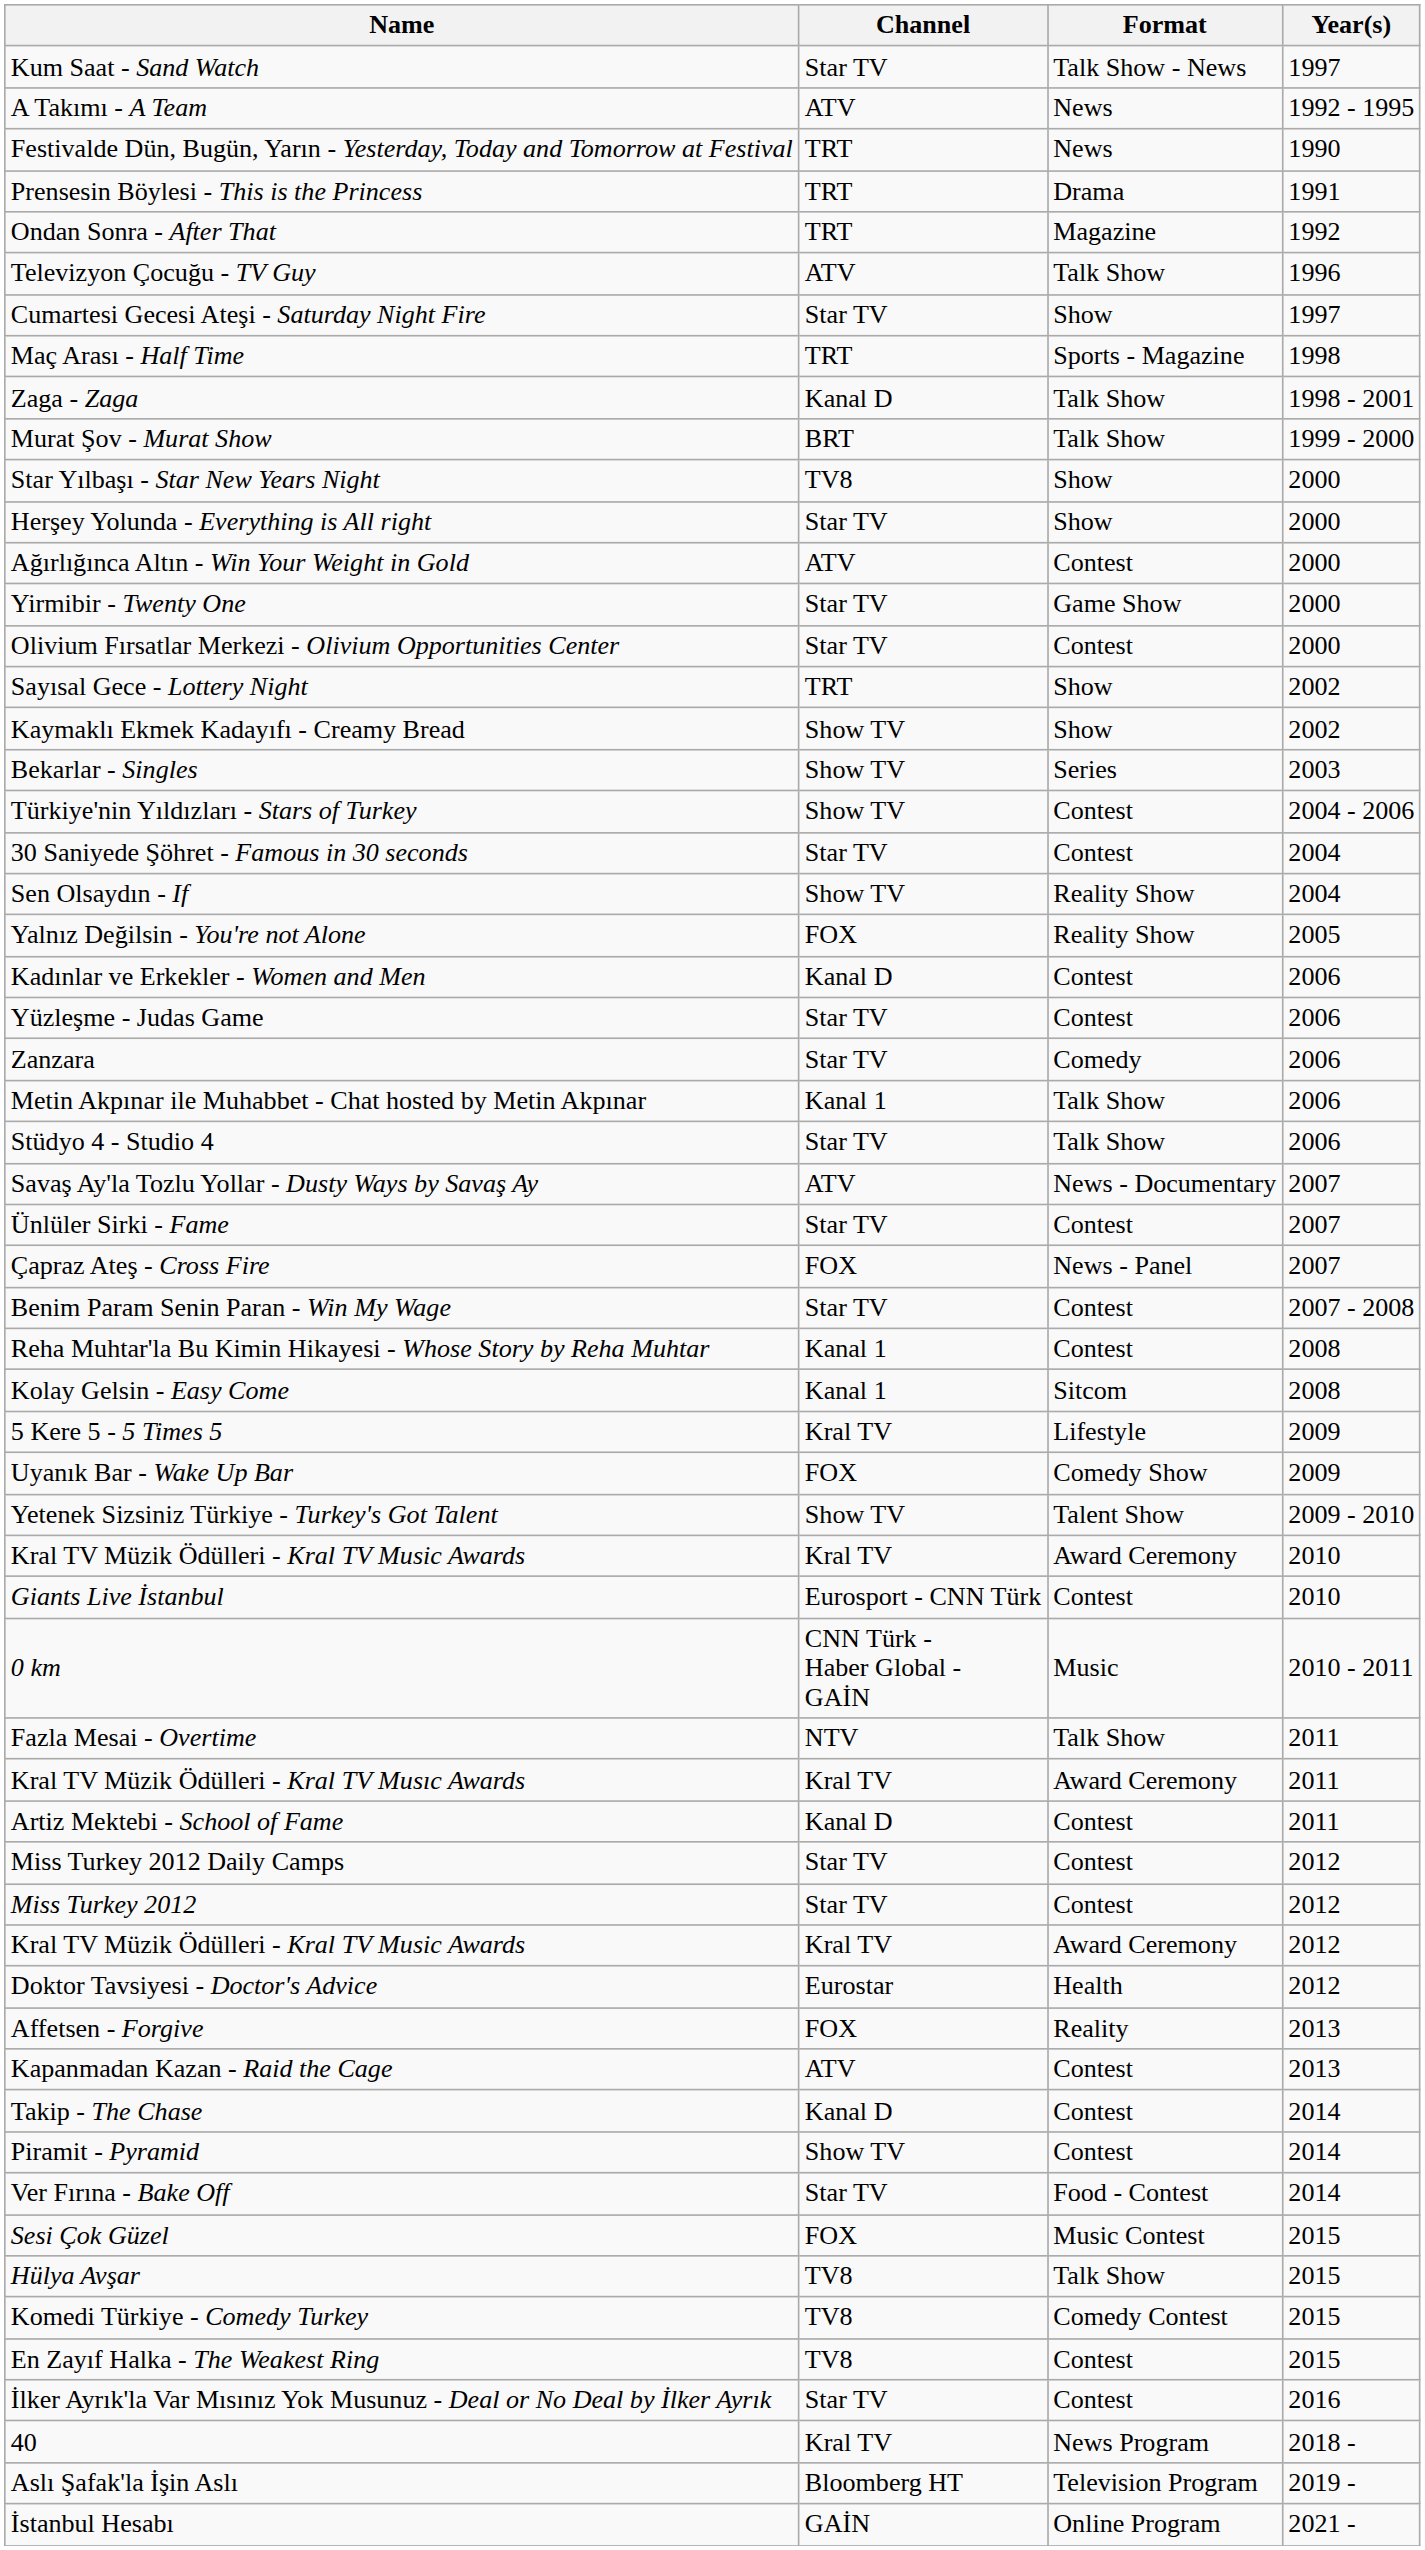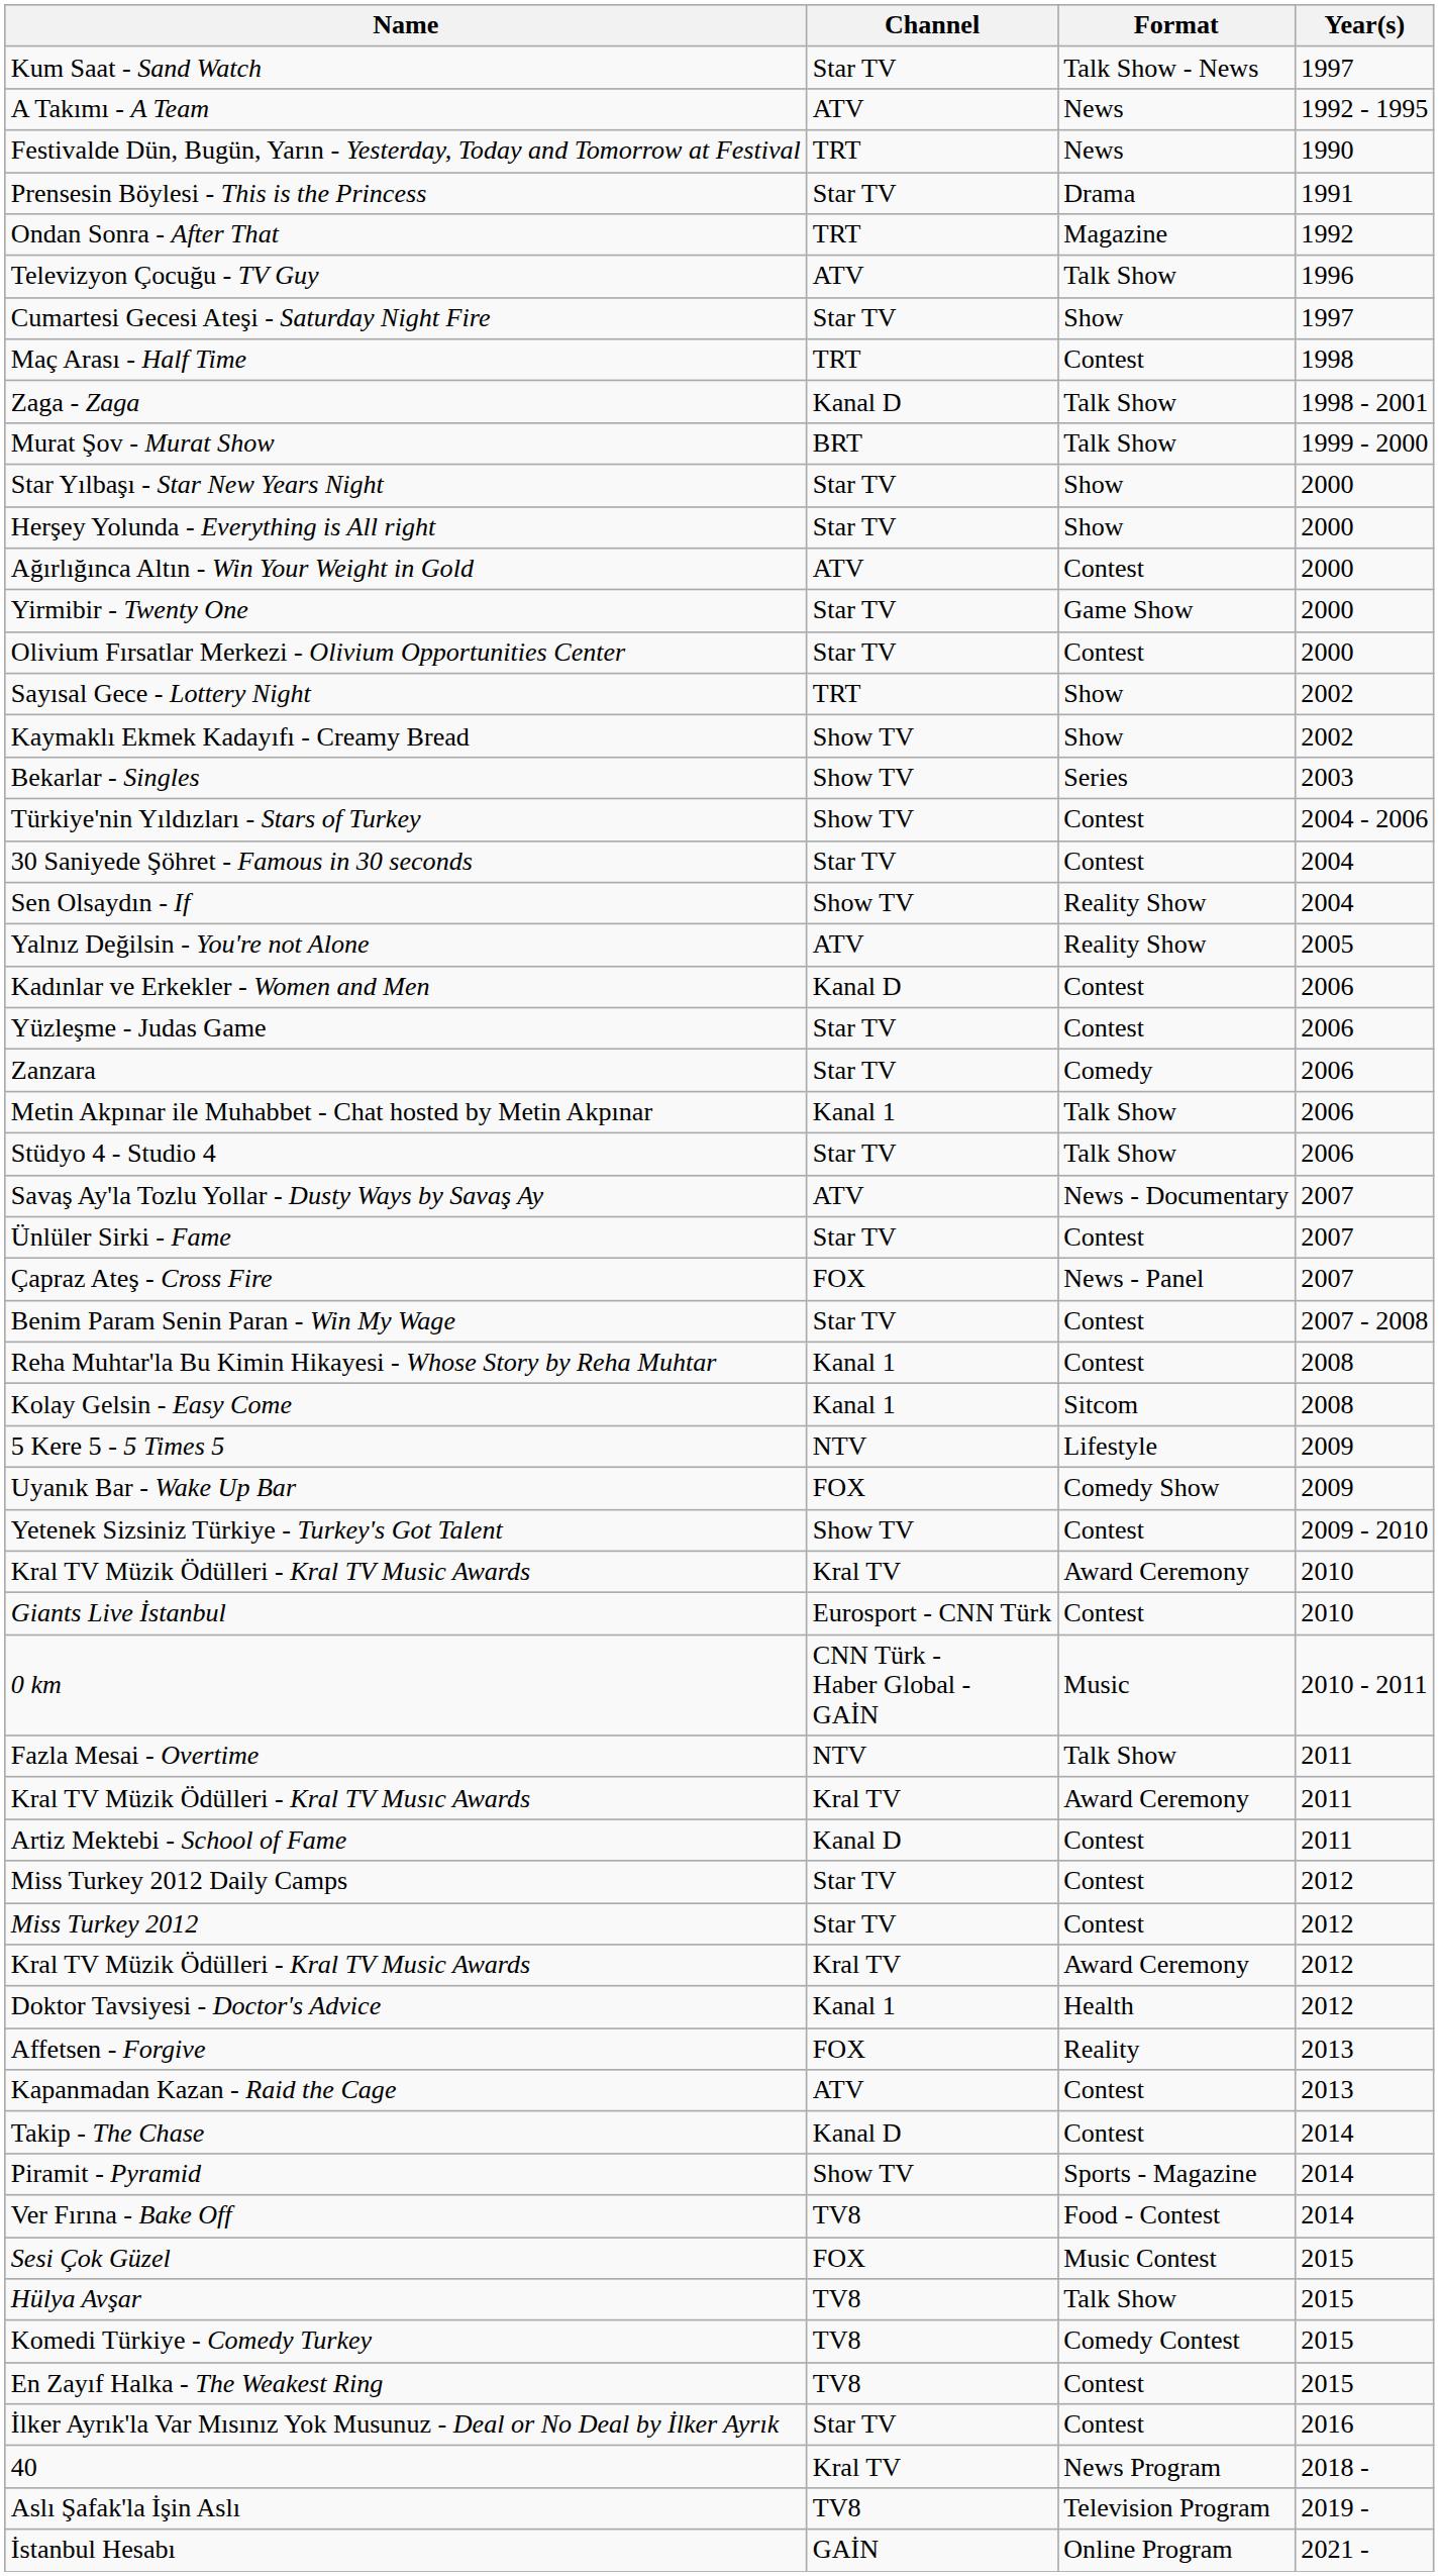 <table class="wikitable sortable">
 <tr>
 <th>Name</th>
 <th>Channel</th>
 <th>Format</th>
 <th>Year(s)</th>
 </tr>
 <tr>
 <td>Kum Saat - <em>Sand Watch</em></td>
 <td>Star TV</td>
 <td>Talk Show - News</td>
 <td>1997</td>
 </tr>
 <tr>
 <td>A Takımı - <em>A Team</em></td>
 <td>ATV</td>
 <td>News</td>
 <td>1992 - 1995</td>
 </tr>
 <tr>
 <td>Festivalde Dün, Bugün, Yarın - <em>Yesterday, Today and Tomorrow at Festival</em></td>
 <td>TRT</td>
 <td>News</td>
 <td>1990</td>
 </tr>
 <tr>
 <td>Prensesin Böylesi - <em>This is the Princess</em></td>
-<td>TRT</td>
+<td>Star TV</td>
 <td>Drama</td>
 <td>1991</td>
 </tr>
 <tr>
 <td>Ondan Sonra - <em>After That</em></td>
 <td>TRT</td>
 <td>Magazine</td>
 <td>1992</td>
 </tr>
 <tr>
 <td>Televizyon Çocuğu - <em>TV Guy</em></td>
 <td>ATV</td>
 <td>Talk Show</td>
 <td>1996</td>
 </tr>
 <tr>
 <td>Cumartesi Gecesi Ateşi - <em>Saturday Night Fire</em></td>
 <td>Star TV</td>
 <td>Show</td>
 <td>1997</td>
 </tr>
 <tr>
 <td>Maç Arası - <em>Half Time</em></td>
 <td>TRT</td>
-<td>Sports - Magazine</td>
+<td>Contest</td>
 <td>1998</td>
 </tr>
 <tr>
 <td>Zaga - <em>Zaga</em></td>
 <td>Kanal D</td>
 <td>Talk Show</td>
 <td>1998 - 2001</td>
 </tr>
 <tr>
 <td>Murat Şov - <em>Murat Show</em></td>
 <td>BRT</td>
 <td>Talk Show</td>
 <td>1999 - 2000</td>
 </tr>
 <tr>
 <td>Star Yılbaşı - <em>Star New Years Night</em></td>
-<td>TV8</td>
+<td>Star TV</td>
 <td>Show</td>
 <td>2000</td>
 </tr>
 <tr>
 <td>Herşey Yolunda - <em>Everything is All right</em></td>
 <td>Star TV</td>
 <td>Show</td>
 <td>2000</td>
 </tr>
 <tr>
 <td>Ağırlığınca Altın - <em>Win Your Weight in Gold</em></td>
 <td>ATV</td>
 <td>Contest</td>
 <td>2000</td>
 </tr>
 <tr>
 <td>Yirmibir - <em>Twenty One</em></td>
 <td>Star TV</td>
 <td>Game Show</td>
 <td>2000</td>
 </tr>
 <tr>
 <td>Olivium Fırsatlar Merkezi - <em>Olivium Opportunities Center</em></td>
 <td>Star TV</td>
 <td>Contest</td>
 <td>2000</td>
 </tr>
 <tr>
 <td>Sayısal Gece - <em>Lottery Night</em></td>
 <td>TRT</td>
 <td>Show</td>
 <td>2002</td>
 </tr>
 <tr>
 <td>Kaymaklı Ekmek Kadayıfı - Creamy Bread</td>
 <td>Show TV</td>
 <td>Show</td>
 <td>2002</td>
 </tr>
 <tr>
 <td>Bekarlar - <em>Singles</em></td>
 <td>Show TV</td>
 <td>Series</td>
 <td>2003</td>
 </tr>
 <tr>
 <td>Türkiye'nin Yıldızları - <em>Stars of Turkey</em></td>
 <td>Show TV</td>
 <td>Contest</td>
 <td>2004 - 2006</td>
 </tr>
 <tr>
 <td>30 Saniyede Şöhret - <em>Famous in 30 seconds</em></td>
 <td>Star TV</td>
 <td>Contest</td>
 <td>2004</td>
 </tr>
 <tr>
 <td>Sen Olsaydın - <em>If</em></td>
 <td>Show TV</td>
 <td>Reality Show</td>
 <td>2004</td>
 </tr>
 <tr>
 <td>Yalnız Değilsin - <em>You're not Alone</em></td>
-<td>FOX</td>
+<td>ATV</td>
 <td>Reality Show</td>
 <td>2005</td>
 </tr>
 <tr>
 <td>Kadınlar ve Erkekler - <em>Women and Men</em></td>
 <td>Kanal D</td>
 <td>Contest</td>
 <td>2006</td>
 </tr>
 <tr>
 <td>Yüzleşme - Judas Game</td>
 <td>Star TV</td>
 <td>Contest</td>
 <td>2006</td>
 </tr>
 <tr>
 <td>Zanzara</td>
 <td>Star TV</td>
 <td>Comedy</td>
 <td>2006</td>
 </tr>
 <tr>
 <td>Metin Akpınar ile Muhabbet - Chat hosted by Metin Akpınar</td>
 <td>Kanal 1</td>
 <td>Talk Show</td>
 <td>2006</td>
 </tr>
 <tr>
 <td>Stüdyo 4 - Studio 4</td>
 <td>Star TV</td>
 <td>Talk Show</td>
 <td>2006</td>
 </tr>
 <tr>
 <td>Savaş Ay'la Tozlu Yollar - <em>Dusty Ways by Savaş Ay</em></td>
 <td>ATV</td>
 <td>News - Documentary</td>
 <td>2007</td>
 </tr>
 <tr>
 <td>Ünlüler Sirki - <em>Fame</em></td>
 <td>Star TV</td>
 <td>Contest</td>
 <td>2007</td>
 </tr>
 <tr>
 <td>Çapraz Ateş - <em>Cross Fire</em></td>
 <td>FOX</td>
 <td>News - Panel</td>
 <td>2007</td>
 </tr>
 <tr>
 <td>Benim Param Senin Paran - <em>Win My Wage</em></td>
 <td>Star TV</td>
 <td>Contest</td>
 <td>2007 - 2008</td>
 </tr>
 <tr>
 <td>Reha Muhtar'la Bu Kimin Hikayesi - <em>Whose Story by Reha Muhtar</em></td>
 <td>Kanal 1</td>
 <td>Contest</td>
 <td>2008</td>
 </tr>
 <tr>
 <td>Kolay Gelsin - <em>Easy Come</em></td>
 <td>Kanal 1</td>
 <td>Sitcom</td>
 <td>2008</td>
 </tr>
 <tr>
 <td>5 Kere 5 - <em>5 Times 5</em></td>
-<td>Kral TV</td>
+<td>NTV</td>
 <td>Lifestyle</td>
 <td>2009</td>
 </tr>
 <tr>
 <td>Uyanık Bar - <em>Wake Up Bar</em></td>
 <td>FOX</td>
 <td>Comedy Show</td>
 <td>2009</td>
 </tr>
 <tr>
 <td>Yetenek Sizsiniz Türkiye - <em>Turkey's Got Talent</em></td>
 <td>Show TV</td>
-<td>Talent Show</td>
+<td>Contest</td>
 <td>2009 - 2010</td>
 </tr>
 <tr>
 <td>Kral TV Müzik Ödülleri - <em>Kral TV Music Awards</em></td>
 <td>Kral TV</td>
 <td>Award Ceremony</td>
 <td>2010</td>
 </tr>
 <tr>
 <td><em>Giants Live İstanbul</em></td>
 <td>Eurosport - CNN Türk</td>
 <td>Contest</td>
 <td>2010</td>
 </tr>
 <tr>
 <td><em>0 km</em></td>
 <td>CNN Türk -<br>Haber Global -<br>GAİN</td>
 <td>Music</td>
 <td>2010 - 2011</td>
 </tr>
 <tr>
 <td>Fazla Mesai - <em>Overtime</em></td>
 <td>NTV</td>
 <td>Talk Show</td>
 <td>2011</td>
 </tr>
 <tr>
 <td>Kral TV Müzik Ödülleri - <em>Kral TV Musıc Awards</em></td>
 <td>Kral TV</td>
 <td>Award Ceremony</td>
 <td>2011</td>
 </tr>
 <tr>
 <td>Artiz Mektebi - <em>School of Fame</em></td>
 <td>Kanal D</td>
 <td>Contest</td>
 <td>2011</td>
 </tr>
 <tr>
 <td>Miss Turkey 2012 Daily Camps</td>
 <td>Star TV</td>
 <td>Contest</td>
 <td>2012</td>
 </tr>
 <tr>
 <td><em>Miss Turkey 2012</em></td>
 <td>Star TV</td>
 <td>Contest</td>
 <td>2012</td>
 </tr>
 <tr>
 <td>Kral TV Müzik Ödülleri - <em>Kral TV Music Awards</em></td>
 <td>Kral TV</td>
 <td>Award Ceremony</td>
 <td>2012</td>
 </tr>
 <tr>
 <td>Doktor Tavsiyesi - <em>Doctor's Advice</em></td>
-<td>Eurostar</td>
+<td>Kanal 1</td>
 <td>Health</td>
 <td>2012</td>
 </tr>
 <tr>
 <td>Affetsen - <em>Forgive</em></td>
 <td>FOX</td>
 <td>Reality</td>
 <td>2013</td>
 </tr>
 <tr>
 <td>Kapanmadan Kazan - <em>Raid the Cage</em></td>
 <td>ATV</td>
 <td>Contest</td>
 <td>2013</td>
 </tr>
 <tr>
 <td>Takip - <em>The Chase</em></td>
 <td>Kanal D</td>
 <td>Contest</td>
 <td>2014</td>
 </tr>
 <tr>
 <td>Piramit - <em>Pyramid</em></td>
 <td>Show TV</td>
-<td>Contest</td>
+<td>Sports - Magazine</td>
 <td>2014</td>
 </tr>
 <tr>
 <td>Ver Fırına - <em>Bake Off</em></td>
-<td>Star TV</td>
+<td>TV8</td>
 <td>Food - Contest</td>
 <td>2014</td>
 </tr>
 <tr>
 <td><em>Sesi Çok Güzel</em></td>
 <td>FOX</td>
 <td>Music Contest</td>
 <td>2015</td>
 </tr>
 <tr>
 <td><em>Hülya Avşar</em></td>
 <td>TV8</td>
 <td>Talk Show</td>
 <td>2015</td>
 </tr>
 <tr>
 <td>Komedi Türkiye - <em>Comedy Turkey</em></td>
 <td>TV8</td>
 <td>Comedy Contest</td>
 <td>2015</td>
 </tr>
 <tr>
 <td>En Zayıf Halka - <em>The Weakest Ring</em></td>
 <td>TV8</td>
 <td>Contest</td>
 <td>2015</td>
 </tr>
 <tr>
 <td>İlker Ayrık'la Var Mısınız Yok Musunuz - <em>Deal or No Deal by İlker Ayrık</em></td>
 <td>Star TV</td>
 <td>Contest</td>
 <td>2016</td>
 </tr>
 <tr>
 <td>40</td>
 <td>Kral TV</td>
 <td>News Program</td>
 <td>2018 -</td>
 </tr>
 <tr>
 <td>Aslı Şafak'la İşin Aslı</td>
-<td>Bloomberg HT</td>
+<td>TV8</td>
 <td>Television Program</td>
 <td>2019 -</td>
 </tr>
 <tr>
 <td>İstanbul Hesabı</td>
 <td>GAİN</td>
 <td>Online Program</td>
 <td>2021 -</td>
 </tr>
 </table>
